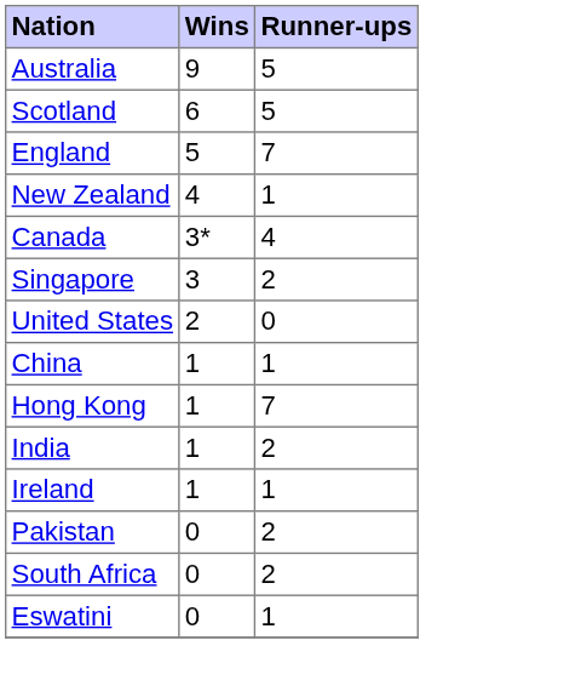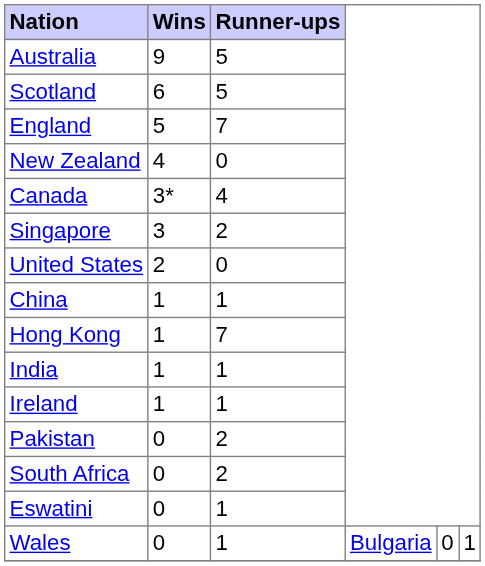 <table border=1 cellpadding=3 style="border-collapse: collapse;">
 <tr bgcolor="#ccccff">
 <td><strong>Nation</strong></td>
 <td><strong>Wins</strong></td>
 <td><strong>Runner-ups</strong></td>
 </tr>
 <tr>
 <td><a href='#'>Australia</a></td>
 <td>9</td>
 <td>5</td>
 </tr>
 <tr>
 <td><a href='#'>Scotland</a></td>
 <td>6</td>
 <td>5</td>
 </tr>
 <tr>
 <td><a href='#'>England</a></td>
 <td>5</td>
 <td>7</td>
 </tr>
 <tr>
 <td><a href='#'>New Zealand</a></td>
 <td>4</td>
-<td>1</td>
+<td>0</td>
 </tr>
 <tr>
 <td><a href='#'>Canada</a></td>
 <td>3*</td>
 <td>4</td>
 </tr>
 <tr>
 <td><a href='#'>Singapore</a></td>
 <td>3</td>
 <td>2</td>
 </tr>
 <tr>
 <td><a href='#'>United States</a></td>
 <td>2</td>
 <td>0</td>
 </tr>
 <tr>
 <td><a href='#'>China</a></td>
 <td>1</td>
 <td>1</td>
 </tr>
 <tr>
 <td><a href='#'>Hong Kong</a></td>
 <td>1</td>
 <td>7</td>
 </tr>
 <tr>
 <td><a href='#'>India</a></td>
 <td>1</td>
-<td>2</td>
+<td>1</td>
 </tr>
 <tr>
 <td><a href='#'>Ireland</a></td>
 <td>1</td>
 <td>1</td>
 </tr>
 <tr>
 <td><a href='#'>Pakistan</a></td>
 <td>0</td>
 <td>2</td>
 </tr>
 <tr>
 <td><a href='#'>South Africa</a></td>
 <td>0</td>
 <td>2</td>
 </tr>
 <tr>
 <td><a href='#'>Eswatini</a></td>
 <td>0</td>
 <td>1</td>
 </tr>
 <tr>
+<td><a href='#'>Wales</a></td>
+<td>0</td>
+<td>1</td>
+<td><a href='#'>Bulgaria</a></td>
+<td>0</td>
+<td>1</td>
+</tr>
+<tr>
 </tr>
 </table>
